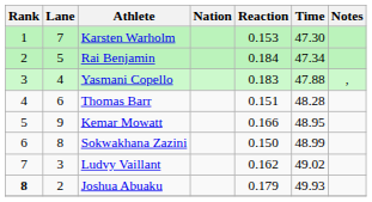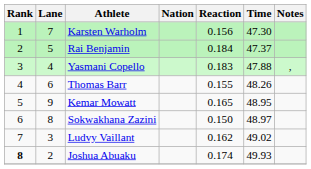 <table class="wikitable sortable" style="text-align:center">
 <tr>
 <th>Rank</th>
 <th>Lane</th>
 <th>Athlete</th>
 <th>Nation</th>
 <th>Reaction</th>
 <th>Time</th>
 <th>Notes</th>
 </tr>
 <tr bgcolor=bbf3bb>
 <td>1</td>
 <td>7</td>
 <td align="left"><a href='#'>Karsten Warholm</a></td>
 <td align="left"></td>
-<td>0.153</td>
+<td>0.156</td>
 <td>47.30</td>
 <td></td>
 </tr>
 <tr bgcolor=bbf3bb>
 <td>2</td>
 <td>5</td>
 <td align="left"><a href='#'>Rai Benjamin</a></td>
 <td align="left"></td>
 <td>0.184</td>
-<td>47.34</td>
+<td>47.37</td>
 <td></td>
 </tr>
 <tr bgcolor=#ccf9cc>
 <td>3</td>
 <td>4</td>
 <td align="left"><a href='#'>Yasmani Copello</a></td>
 <td align="left"></td>
 <td>0.183</td>
 <td>47.88</td>
 <td>, </td>
 </tr>
 <tr>
 <td>4</td>
 <td>6</td>
 <td align="left"><a href='#'>Thomas Barr</a></td>
 <td align="left"></td>
-<td>0.151</td>
-<td>48.28</td>
+<td>0.155</td>
+<td>48.26</td>
 <td></td>
 </tr>
 <tr>
 <td>5</td>
 <td>9</td>
 <td align="left"><a href='#'>Kemar Mowatt</a></td>
 <td align="left"></td>
-<td>0.166</td>
+<td>0.165</td>
 <td>48.95</td>
 <td></td>
 </tr>
 <tr>
 <td>6</td>
 <td>8</td>
 <td align="left"><a href='#'>Sokwakhana Zazini</a></td>
 <td align="left"></td>
 <td>0.150</td>
-<td>48.99</td>
+<td>48.97</td>
 <td></td>
 </tr>
 <tr>
 <td>7</td>
 <td>3</td>
 <td align="left"><a href='#'>Ludvy Vaillant</a></td>
 <td align="left"></td>
 <td>0.162</td>
 <td>49.02</td>
 <td></td>
 </tr>
 <tr>
 <td><strong>8</strong></td>
 <td>2</td>
 <td align="left"><a href='#'>Joshua Abuaku</a></td>
 <td align="left"></td>
-<td>0.179</td>
+<td>0.174</td>
 <td>49.93</td>
 <td></td>
 </tr>
 <tr>
 </tr>
 </table>
